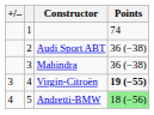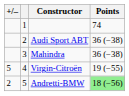 <table class="wikitable" style="font-size: 85%">
 <tr>
 <th scope="col">+/–</th>
 <th scope="col"></th>
 <th scope="col">Constructor</th>
 <th scope="col">Points</th>
 </tr>
 <tr>
 <td align="left"></td>
 <td align="center">1</td>
 <td> <a href='#'></a></td>
 <td align="left">74</td>
 </tr>
 <tr>
 <td align="left"></td>
 <td align="center">2</td>
 <td> <a href='#'>Audi Sport ABT</a></td>
 <td align="left">36 (−38)</td>
 </tr>
 <tr>
 <td align="left"></td>
 <td align="center">3</td>
 <td> <a href='#'>Mahindra</a></td>
 <td align="left">36 (−38)</td>
 </tr>
 <tr>
-<td align="left"> 3</td>
+<td align="left"> 5</td>
 <td align="center">4</td>
 <td> <a href='#'>Virgin-Citroën</a></td>
-<td align="left"><strong>19 (−55)</strong></td>
+<td align="left">19 (−55)</td>
 </tr>
 <tr>
-<td align="left"> 4</td>
+<td align="left"> 2</td>
 <td align="center">5</td>
 <td> <a href='#'>Andretti-BMW</a></td>
 <td align="left" style="background: lightgreen;">18 (−56)</td>
 </tr>
 </table>
